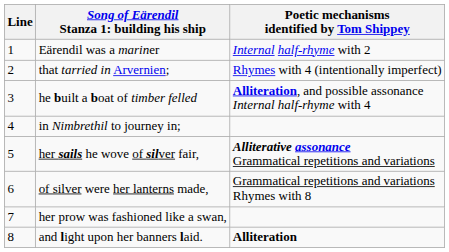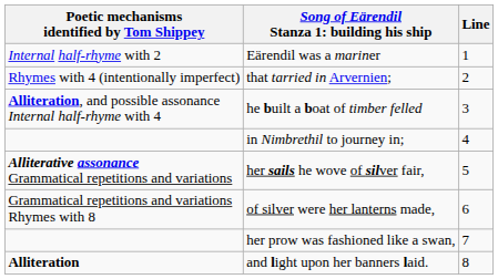 <table class="wikitable" style="margin:1em auto;">
 <tr>
+<th>Poetic mechanisms<br>identified by <a href='#'>Tom Shippey</a></th>
+<th><em><a href='#'>Song of Eärendil</a></em><br>Stanza 1: building his ship</th>
 <th>Line</th>
-<th><em><a href='#'>Song of Eärendil</a></em><br>Stanza 1: building his ship</th>
-<th>Poetic mechanisms<br>identified by <a href='#'>Tom Shippey</a></th>
 </tr>
 <tr>
+<td><em><a href='#'>Internal</a> <a href='#'>half-rhyme</a></em> with 2</td>
+<td>Eärendil was a <em>marin</em>er</td>
 <td>1</td>
-<td>Eärendil was a <em>marin</em>er</td>
-<td><em><a href='#'>Internal</a> <a href='#'>half-rhyme</a></em> with 2</td>
 </tr>
 <tr>
+<td><a href='#'>Rhymes</a> with 4 (intentionally imperfect)</td>
+<td>that <em>tarried in</em> <a href='#'>Arvernien</a>;</td>
 <td>2</td>
-<td>that <em>tarried in</em> <a href='#'>Arvernien</a>;</td>
-<td><a href='#'>Rhymes</a> with 4 (intentionally imperfect)</td>
 </tr>
 <tr>
+<td><strong><a href='#'>Alliteration</a></strong>, and possible assonance <br><em>Internal half-rhyme</em> with 4</td>
+<td>he <strong>b</strong>uilt a <strong>b</strong>oat of <em>timber felled</em></td>
 <td>3</td>
-<td>he <strong>b</strong>uilt a <strong>b</strong>oat of <em>timber felled</em></td>
-<td><strong><a href='#'>Alliteration</a></strong>, and possible assonance <br><em>Internal half-rhyme</em> with 4</td>
 </tr>
 <tr>
+<td></td>
+<td>in <em>Nimbrethil</em> to journey in;</td>
 <td>4</td>
-<td>in <em>Nimbrethil</em> to journey in;</td>
-<td></td>
 </tr>
 <tr>
+<td><strong><em>Alliterative <a href='#'>assonance</a></em></strong><br><u>Grammatical repetitions and variations</u></td>
+<td><u>her <strong><em>sails</em></strong></u> he wove <u>of <strong><em>sil</em></strong>ver</u> fair,</td>
 <td>5</td>
-<td><u>her <strong><em>sails</em></strong></u> he wove <u>of <strong><em>sil</em></strong>ver</u> fair,</td>
-<td><strong><em>Alliterative <a href='#'>assonance</a></em></strong><br><u>Grammatical repetitions and variations</u></td>
 </tr>
 <tr>
+<td><u>Grammatical repetitions and variations</u><br>Rhymes with 8</td>
+<td><u>of silver</u> were <u>her lanterns</u> made,</td>
 <td>6</td>
-<td><u>of silver</u> were <u>her lanterns</u> made,</td>
-<td><u>Grammatical repetitions and variations</u><br>Rhymes with 8</td>
 </tr>
 <tr>
+<td></td>
+<td>her prow was fashioned like a swan,</td>
 <td>7</td>
-<td>her prow was fashioned like a swan,</td>
-<td></td>
 </tr>
 <tr>
+<td><strong>Alliteration</strong></td>
+<td>and <strong>l</strong>ight upon her banners <strong>l</strong>aid.</td>
 <td>8</td>
-<td>and <strong>l</strong>ight upon her banners <strong>l</strong>aid.</td>
-<td><strong>Alliteration</strong></td>
 </tr>
 </table>
